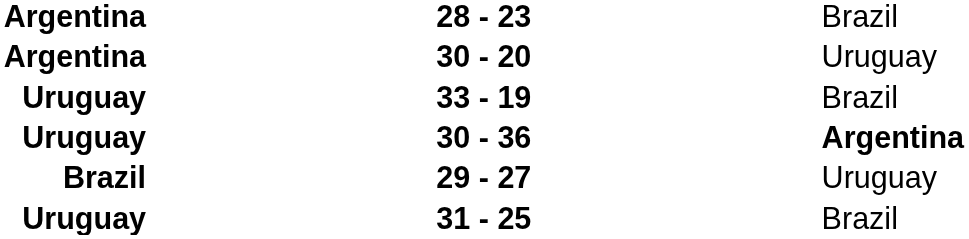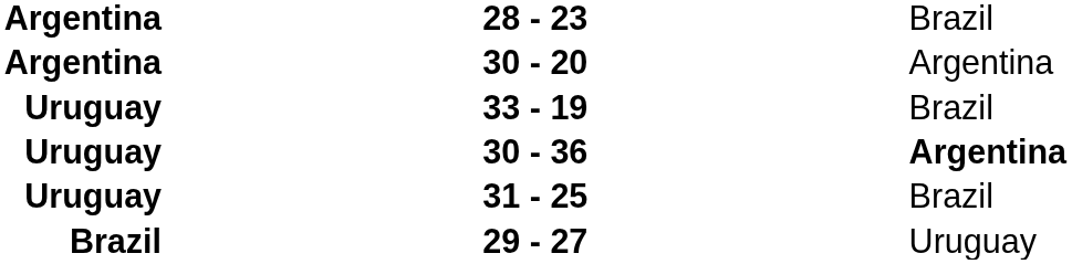 <table width=75% cellspacing=1>
 <tr>
 <th width=25%></th>
 <th width=25%></th>
 <th width=25%></th>
 </tr>
 <tr style=font-size:90%>
 <td align=right><strong>Argentina</strong></td>
 <td align=center><strong>28 - 23</strong></td>
 <td>Brazil</td>
 </tr>
 <tr style=font-size:90%>
 <td align=right><strong>Argentina</strong></td>
 <td align=center><strong>30 - 20</strong></td>
-<td>Uruguay</td>
+<td>Argentina</td>
 </tr>
 <tr style=font-size:90%>
 <td align=right><strong>Uruguay</strong></td>
 <td align=center><strong>33 - 19</strong></td>
 <td>Brazil</td>
 </tr>
 <tr style=font-size:90%>
 <td align=right><strong>Uruguay</strong></td>
 <td align=center><strong>30 - 36</strong></td>
 <td><strong>Argentina</strong></td>
 </tr>
 <tr style=font-size:90%>
+<td align=right><strong>Uruguay</strong></td>
+<td align=center><strong>31 - 25</strong></td>
+<td>Brazil</td>
+</tr>
+<tr style=font-size:90%>
 <td align=right><strong>Brazil</strong></td>
 <td align=center><strong>29 - 27</strong></td>
 <td>Uruguay</td>
 </tr>
-<tr style=font-size:90%>
-<td align=right><strong>Uruguay</strong></td>
-<td align=center><strong>31 - 25</strong></td>
-<td>Brazil</td>
-</tr>
 </table>
